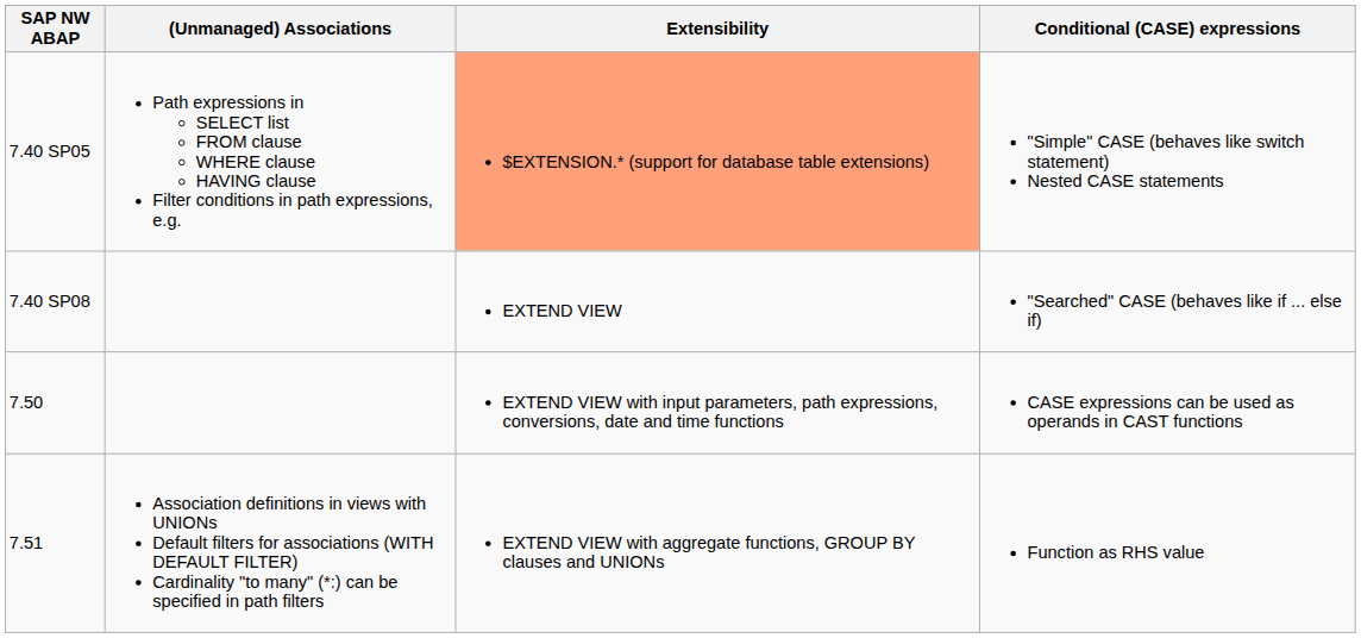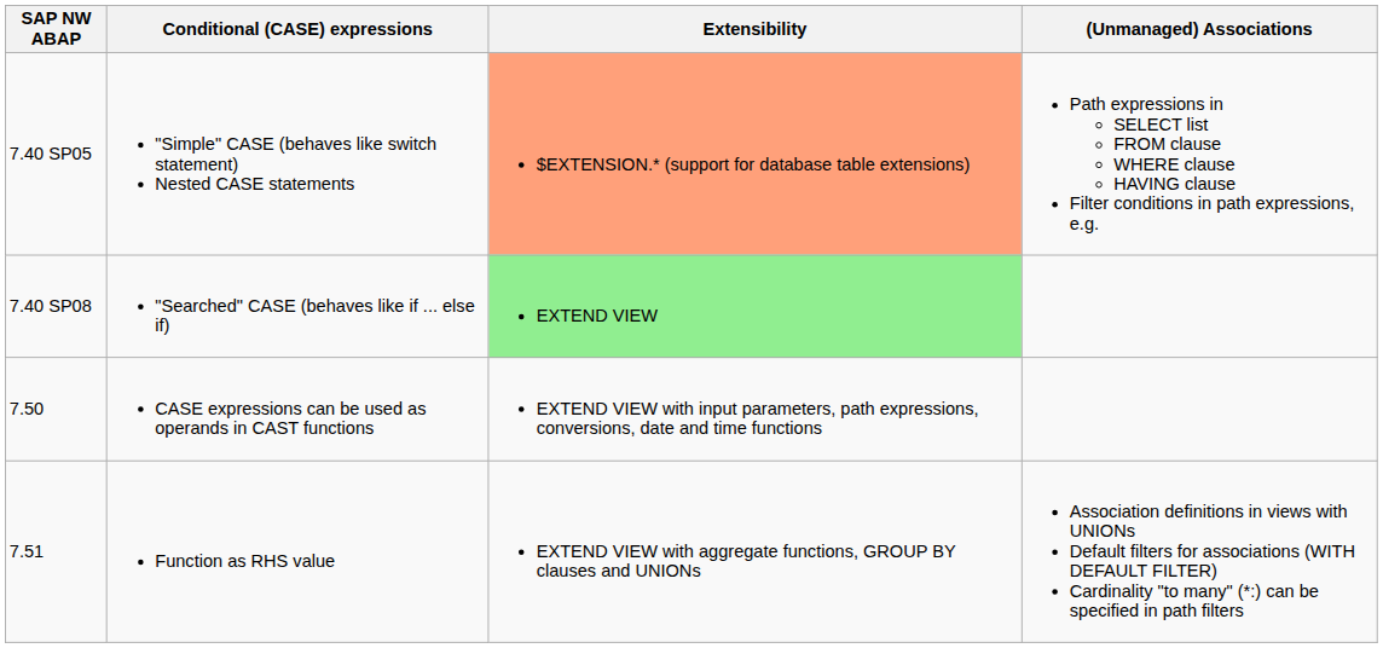 <table class="wikitable">
 <tr>
 <th>SAP NW ABAP</th>
+<th>Conditional (CASE) expressions</th>
+<th>Extensibility</th>
 <th>(Unmanaged) Associations</th>
-<th>Extensibility</th>
-<th>Conditional (CASE) expressions</th>
 </tr>
 <tr>
 <td>7.40 SP05</td>
+<td><br><ul><li>"Simple" CASE (behaves like switch statement)</li><li>Nested CASE statements</li></ul></td>
+<td style="background: lightsalmon;"><br><ul><li>$EXTENSION.* (support for database table extensions)</li></ul></td>
 <td><br><ul><li>Path expressions in<ul><li>SELECT list</li><li>FROM clause</li><li>WHERE clause</li><li>HAVING clause</li></ul></li><li>Filter conditions in path expressions, e.g. </li></ul></td>
-<td style="background: lightsalmon;"><br><ul><li>$EXTENSION.* (support for database table extensions)</li></ul></td>
-<td><br><ul><li>"Simple" CASE (behaves like switch statement)</li><li>Nested CASE statements</li></ul></td>
 </tr>
 <tr>
 <td>7.40 SP08</td>
+<td><br><ul><li>"Searched" CASE (behaves like if ... else if)</li></ul></td>
+<td style="background: lightgreen;"><br><ul><li>EXTEND VIEW</li></ul></td>
 <td></td>
-<td><br><ul><li>EXTEND VIEW</li></ul></td>
-<td><br><ul><li>"Searched" CASE (behaves like if ... else if)</li></ul></td>
 </tr>
 <tr>
 <td>7.50</td>
+<td><br><ul><li>CASE expressions can be used as operands in CAST functions</li></ul></td>
+<td><br><ul><li>EXTEND VIEW with input parameters, path expressions, conversions, date and time functions</li></ul></td>
 <td></td>
-<td><br><ul><li>EXTEND VIEW with input parameters, path expressions, conversions, date and time functions</li></ul></td>
-<td><br><ul><li>CASE expressions can be used as operands in CAST functions</li></ul></td>
 </tr>
 <tr>
 <td>7.51</td>
+<td><br><ul><li>Function as RHS value</li></ul></td>
+<td><br><ul><li>EXTEND VIEW with aggregate functions, GROUP BY clauses and UNIONs</li></ul></td>
 <td><br><ul><li>Association definitions in views with UNIONs</li><li>Default filters for associations (WITH DEFAULT FILTER)</li><li>Cardinality "to many" (*:) can be specified in path filters</li></ul></td>
-<td><br><ul><li>EXTEND VIEW with aggregate functions, GROUP BY clauses and UNIONs</li></ul></td>
-<td><br><ul><li>Function as RHS value</li></ul></td>
 </tr>
 </table>
